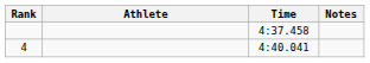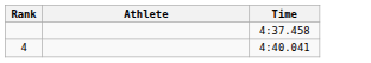 <table class=wikitable style="text-align:center">
 <tr>
 <th width=40>Rank</th>
 <th width=250>Athlete</th>
 <th width=80>Time</th>
-<th width=50>Notes</th>
 </tr>
 <tr>
 <td></td>
 <td align=left></td>
 <td>4:37.458</td>
-<td></td>
 </tr>
 <tr>
 <td>4</td>
 <td align=left></td>
 <td>4:40.041</td>
-<td></td>
 </tr>
 </table>
